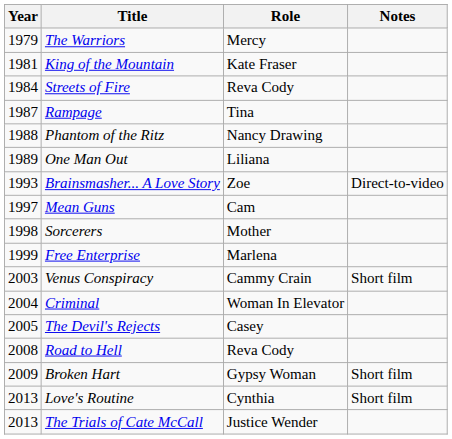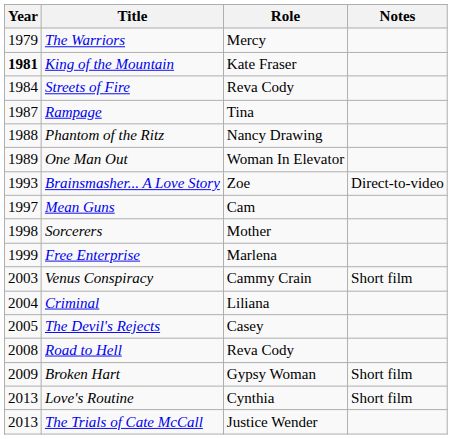 <table class="wikitable sortable">
 <tr>
 <th>Year</th>
 <th>Title</th>
 <th>Role</th>
 <th class="unsortable">Notes</th>
 </tr>
 <tr>
 <td>1979</td>
 <td><em><a href='#'>The Warriors</a></em></td>
 <td>Mercy</td>
 <td></td>
 </tr>
 <tr>
-<td>1981</td>
+<td><strong>1981</strong></td>
 <td><em><a href='#'>King of the Mountain</a></em></td>
 <td>Kate Fraser</td>
 <td></td>
 </tr>
 <tr>
 <td>1984</td>
 <td><em><a href='#'>Streets of Fire</a></em></td>
 <td>Reva Cody</td>
 <td></td>
 </tr>
 <tr>
 <td>1987</td>
 <td><em><a href='#'>Rampage</a></em></td>
 <td>Tina</td>
 <td></td>
 </tr>
 <tr>
 <td>1988</td>
 <td><em>Phantom of the Ritz</em></td>
 <td>Nancy Drawing</td>
 <td></td>
 </tr>
 <tr>
 <td>1989</td>
 <td><em>One Man Out</em></td>
-<td>Liliana</td>
+<td>Woman In Elevator</td>
 <td></td>
 </tr>
 <tr>
 <td>1993</td>
 <td><em><a href='#'>Brainsmasher... A Love Story</a></em></td>
 <td>Zoe</td>
 <td>Direct-to-video</td>
 </tr>
 <tr>
 <td>1997</td>
 <td><em><a href='#'>Mean Guns</a></em></td>
 <td>Cam</td>
 <td></td>
 </tr>
 <tr>
 <td>1998</td>
 <td><em>Sorcerers</em></td>
 <td>Mother</td>
 <td></td>
 </tr>
 <tr>
 <td>1999</td>
 <td><em><a href='#'>Free Enterprise</a></em></td>
 <td>Marlena</td>
 <td></td>
 </tr>
 <tr>
 <td>2003</td>
 <td><em>Venus Conspiracy</em></td>
 <td>Cammy Crain</td>
 <td>Short film</td>
 </tr>
 <tr>
 <td>2004</td>
 <td><em><a href='#'>Criminal</a></em></td>
-<td>Woman In Elevator</td>
+<td>Liliana</td>
 <td></td>
 </tr>
 <tr>
 <td>2005</td>
 <td><em><a href='#'>The Devil's Rejects</a></em></td>
 <td>Casey</td>
 <td></td>
 </tr>
 <tr>
 <td>2008</td>
 <td><em><a href='#'>Road to Hell</a></em></td>
 <td>Reva Cody</td>
 <td></td>
 </tr>
 <tr>
 <td>2009</td>
 <td><em>Broken Hart</em></td>
 <td>Gypsy Woman</td>
 <td>Short film</td>
 </tr>
 <tr>
 <td>2013</td>
 <td><em>Love's Routine</em></td>
 <td>Cynthia</td>
 <td>Short film</td>
 </tr>
 <tr>
 <td>2013</td>
 <td><em><a href='#'>The Trials of Cate McCall</a></em></td>
 <td>Justice Wender</td>
 <td></td>
 </tr>
 </table>
